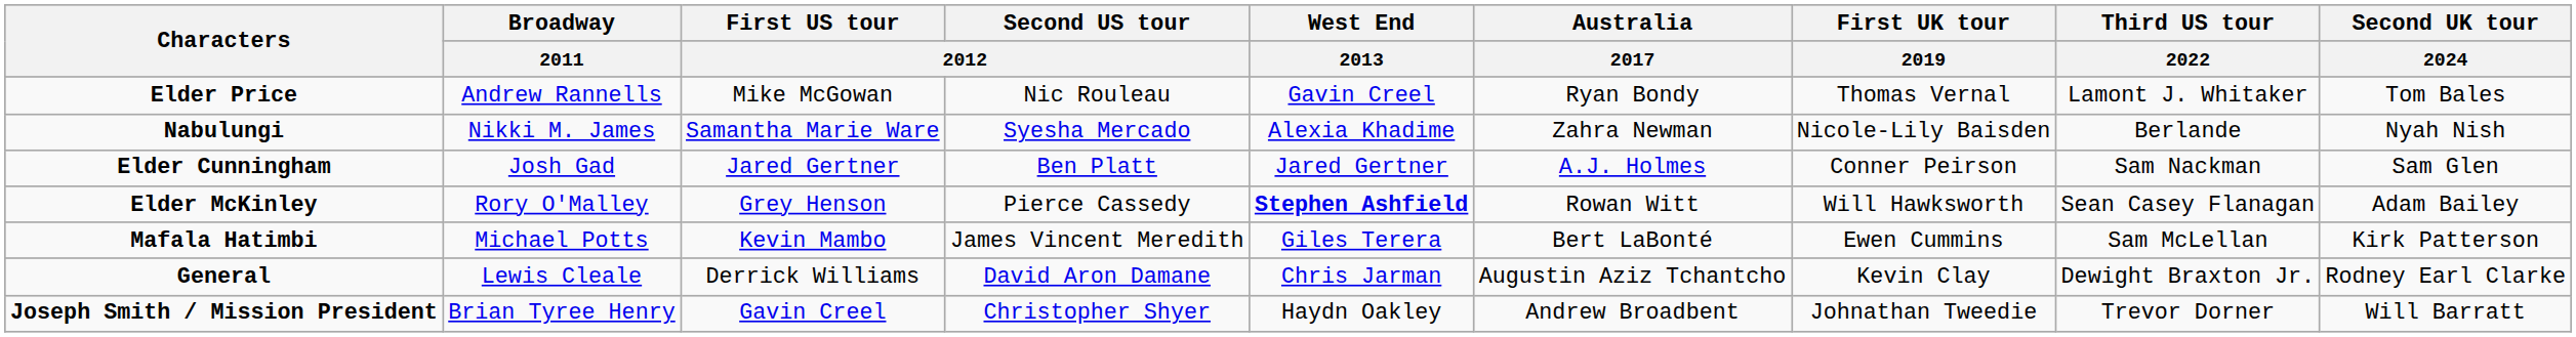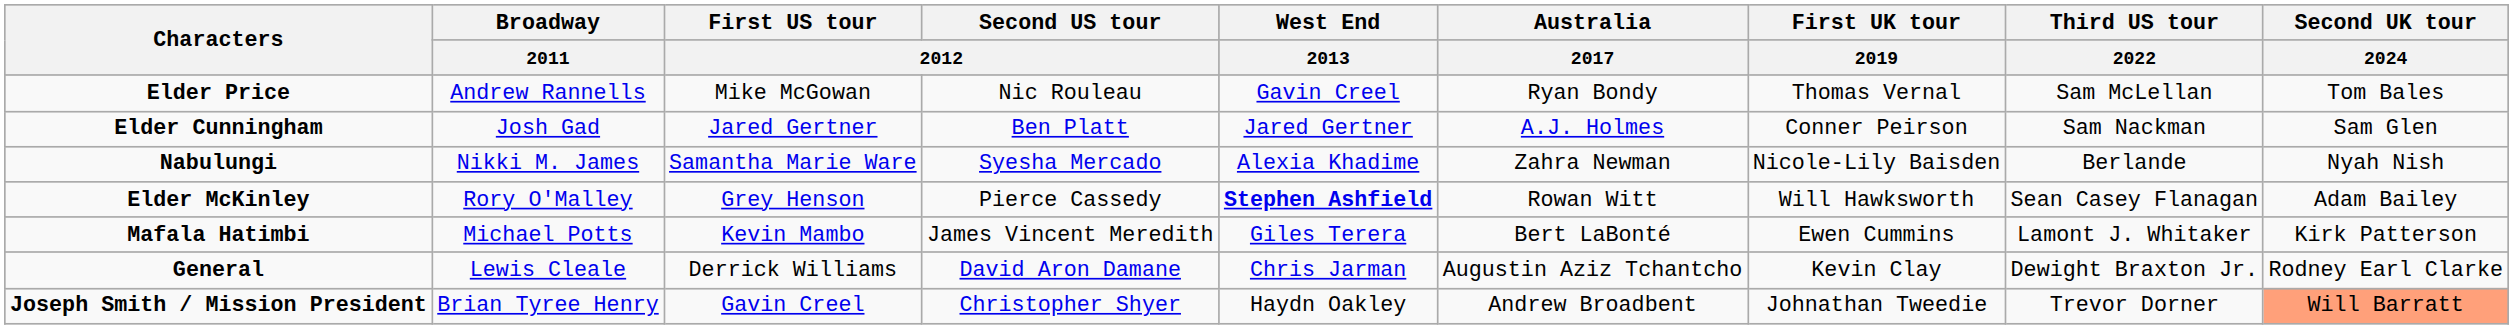 <table class="wikitable" style = "text-align:center;">
 <tr>
 <th rowspan=2>Characters</th>
 <th>Broadway</th>
 <th>First US tour</th>
 <th>Second US tour</th>
 <th>West End</th>
 <th>Australia</th>
 <th>First UK tour</th>
 <th>Third US tour</th>
 <th>Second UK tour</th>
 </tr>
 <tr>
 <th><small>2011</small></th>
 <th colspan=2><small>2012</small></th>
 <th><small>2013</small></th>
 <th><small>2017</small></th>
 <th><small>2019</small></th>
 <th><small>2022</small></th>
 <th><small>2024</small></th>
 </tr>
 <tr>
 <td><strong>Elder Price</strong></td>
 <td><a href='#'>Andrew Rannells</a></td>
 <td>Mike McGowan</td>
 <td>Nic Rouleau</td>
 <td><a href='#'>Gavin Creel</a></td>
 <td>Ryan Bondy</td>
 <td>Thomas Vernal</td>
-<td>Lamont J. Whitaker</td>
+<td>Sam McLellan</td>
 <td>Tom Bales</td>
+</tr>
+<tr>
+<td><strong>Elder Cunningham</strong></td>
+<td><a href='#'>Josh Gad</a></td>
+<td><a href='#'>Jared Gertner</a></td>
+<td><a href='#'>Ben Platt</a></td>
+<td><a href='#'>Jared Gertner</a></td>
+<td><a href='#'>A.J. Holmes</a></td>
+<td>Conner Peirson</td>
+<td>Sam Nackman</td>
+<td>Sam Glen</td>
 </tr>
 <tr>
 <td><strong>Nabulungi</strong></td>
 <td><a href='#'>Nikki M. James</a></td>
 <td><a href='#'>Samantha Marie Ware</a></td>
 <td><a href='#'>Syesha Mercado</a></td>
 <td><a href='#'>Alexia Khadime</a></td>
 <td>Zahra Newman</td>
 <td>Nicole-Lily Baisden</td>
 <td>Berlande</td>
 <td>Nyah Nish</td>
-</tr>
-<tr>
-<td><strong>Elder Cunningham</strong></td>
-<td><a href='#'>Josh Gad</a></td>
-<td><a href='#'>Jared Gertner</a></td>
-<td><a href='#'>Ben Platt</a></td>
-<td><a href='#'>Jared Gertner</a></td>
-<td><a href='#'>A.J. Holmes</a></td>
-<td>Conner Peirson</td>
-<td>Sam Nackman</td>
-<td>Sam Glen</td>
 </tr>
 <tr>
 <td><strong>Elder McKinley</strong></td>
 <td><a href='#'>Rory O'Malley</a></td>
 <td><a href='#'>Grey Henson</a></td>
 <td>Pierce Cassedy</td>
 <td><strong><a href='#'>Stephen Ashfield</a></strong></td>
 <td>Rowan Witt</td>
 <td>Will Hawksworth</td>
 <td>Sean Casey Flanagan</td>
 <td>Adam Bailey</td>
 </tr>
 <tr>
 <td><strong>Mafala Hatimbi</strong></td>
 <td><a href='#'>Michael Potts</a></td>
 <td><a href='#'>Kevin Mambo</a></td>
 <td>James Vincent Meredith</td>
 <td><a href='#'>Giles Terera</a></td>
 <td>Bert LaBonté</td>
 <td>Ewen Cummins</td>
-<td>Sam McLellan</td>
+<td>Lamont J. Whitaker</td>
 <td>Kirk Patterson</td>
 </tr>
 <tr>
 <td><strong>General</strong></td>
 <td><a href='#'>Lewis Cleale</a></td>
 <td>Derrick Williams</td>
 <td><a href='#'>David Aron Damane</a></td>
 <td><a href='#'>Chris Jarman</a></td>
 <td>Augustin Aziz Tchantcho</td>
 <td>Kevin Clay</td>
 <td>Dewight Braxton Jr.</td>
 <td>Rodney Earl Clarke</td>
 </tr>
 <tr>
 <td><strong>Joseph Smith / Mission President</strong></td>
 <td><a href='#'>Brian Tyree Henry</a></td>
 <td><a href='#'>Gavin Creel</a></td>
 <td><a href='#'>Christopher Shyer</a></td>
 <td>Haydn Oakley</td>
 <td>Andrew Broadbent</td>
 <td>Johnathan Tweedie</td>
 <td>Trevor Dorner</td>
-<td>Will Barratt</td>
+<td style="background: lightsalmon;">Will Barratt</td>
 </tr>
 </table>
